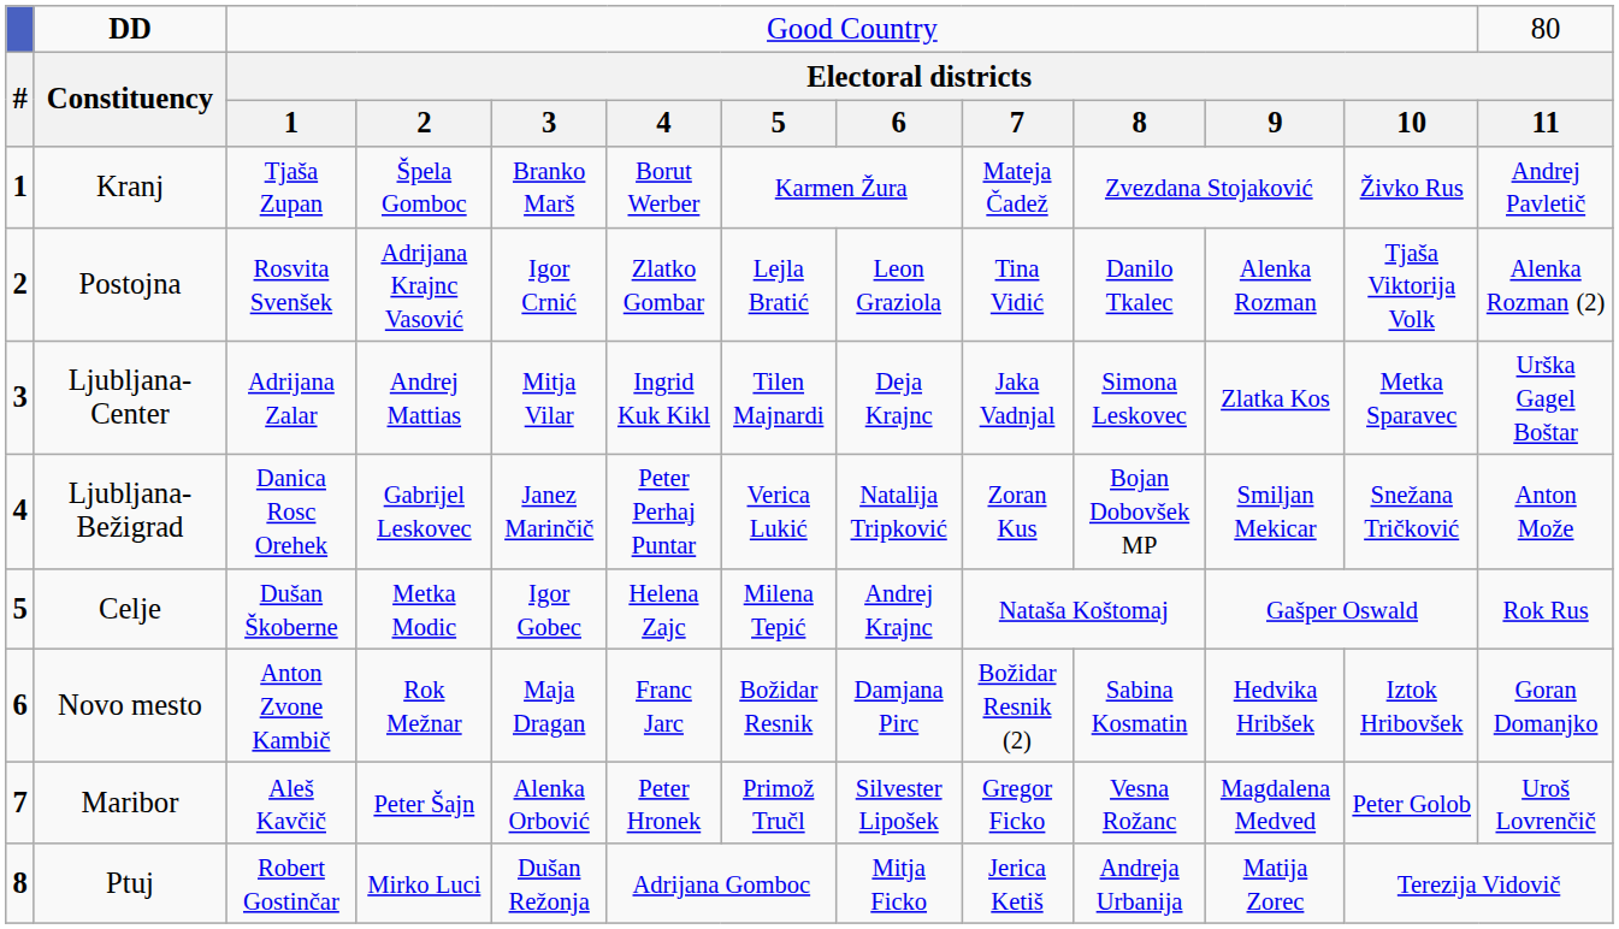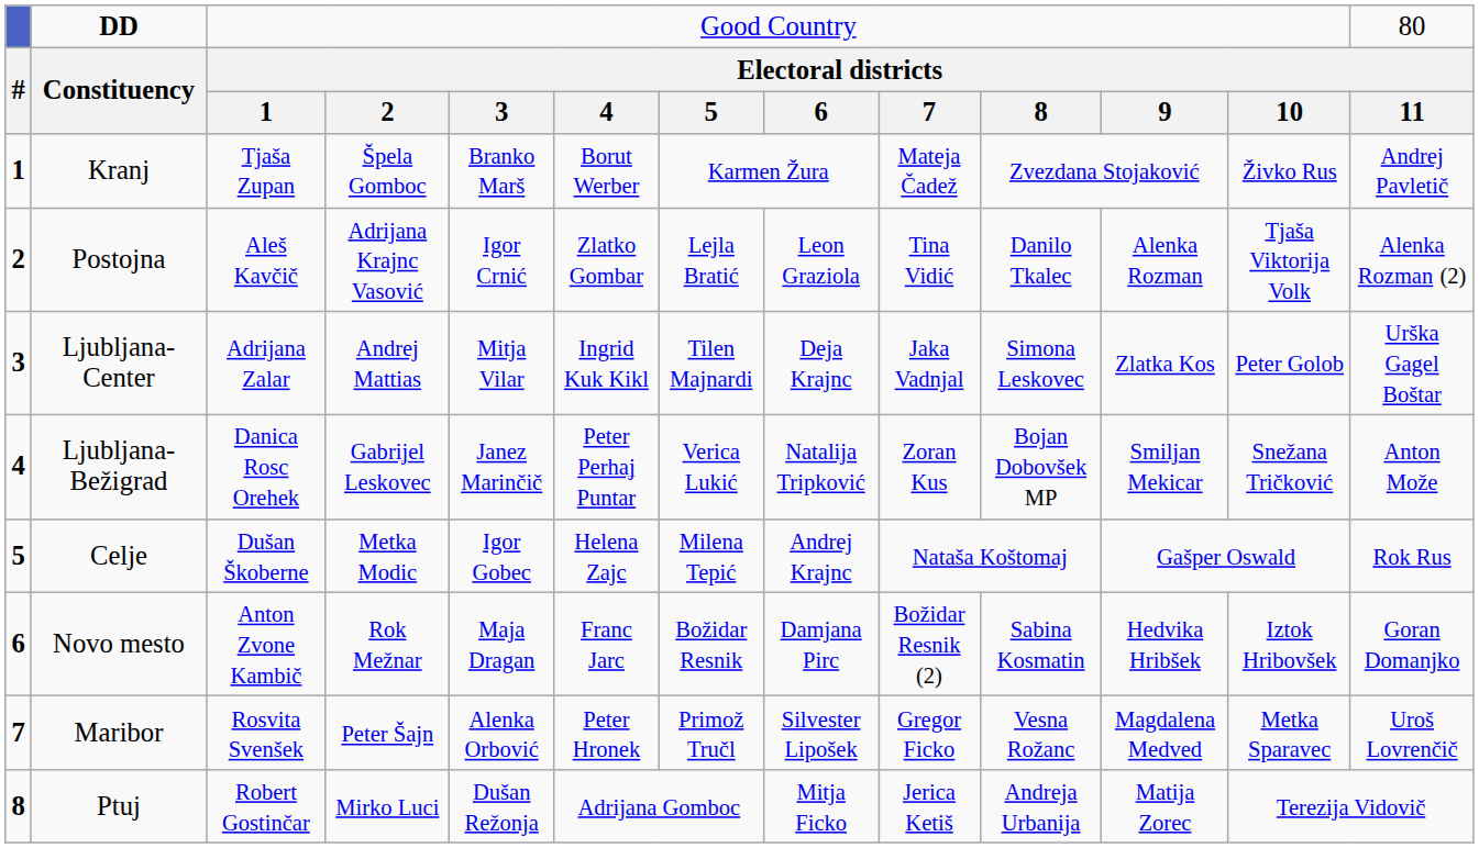 <table class="wikitable" style="text-align: center;">
 <tr>
 <td style="background:#4961c1"></td>
 <td><strong>DD</strong></td>
 <td colspan="10"><a href='#'>Good Country</a><br></td>
 <td>80<br></td>
 </tr>
 <tr>
 <th rowspan="2">#</th>
 <th rowspan="2">Constituency</th>
 <th colspan="11">Electoral districts</th>
 </tr>
 <tr>
 <th>1</th>
 <th>2</th>
 <th>3</th>
 <th>4</th>
 <th>5</th>
 <th>6</th>
 <th>7</th>
 <th>8</th>
 <th>9</th>
 <th>10</th>
 <th>11</th>
 </tr>
 <tr>
 <td style="text-align:center;"><strong>1</strong></td>
 <td>Kranj</td>
 <td><a href='#'><small>Tjaša Zupan</small></a></td>
 <td><a href='#'><small>Špela Gomboc</small></a></td>
 <td><a href='#'><small>Branko Marš</small></a></td>
 <td><a href='#'><small>Borut Werber</small></a></td>
 <td colspan="2"><a href='#'><small>Karmen Žura</small></a></td>
 <td><a href='#'><small>Mateja Čadež</small></a></td>
 <td colspan="2"><a href='#'><small>Zvezdana Stojaković</small></a></td>
 <td><a href='#'><small>Živko Rus</small></a></td>
 <td><a href='#'><small>Andrej Pavletič</small></a></td>
 </tr>
 <tr>
 <td style="text-align:center;"><strong>2</strong></td>
 <td>Postojna</td>
-<td><a href='#'><small>Rosvita Svenšek</small></a></td>
+<td><a href='#'><small>Aleš Kavčič</small></a></td>
 <td><a href='#'><small>Adrijana Krajnc Vasović</small></a></td>
 <td><a href='#'><small>Igor Crnić</small></a></td>
 <td><a href='#'><small>Zlatko Gombar</small></a></td>
 <td><a href='#'><small>Lejla Bratić</small></a></td>
 <td><a href='#'><small>Leon Graziola</small></a></td>
 <td><a href='#'><small>Tina Vidić</small></a></td>
 <td><a href='#'><small>Danilo Tkalec</small></a></td>
 <td><a href='#'><small>Alenka Rozman</small></a></td>
 <td><a href='#'><small>Tjaša Viktorija Volk</small></a></td>
 <td><a href='#'><small>Alenka Rozman</small></a> <small>(2)</small></td>
 </tr>
 <tr>
 <td style="text-align:center;"><strong>3</strong></td>
 <td>Ljubljana-Center</td>
 <td><a href='#'><small>Adrijana Zalar</small></a></td>
 <td><a href='#'><small>Andrej Mattias</small></a></td>
 <td><a href='#'><small>Mitja Vilar</small></a></td>
 <td><a href='#'><small>Ingrid Kuk Kikl</small></a></td>
 <td><a href='#'><small>Tilen Majnardi</small></a></td>
 <td><a href='#'><small>Deja Krajnc</small></a></td>
 <td><a href='#'><small>Jaka Vadnjal</small></a></td>
 <td><a href='#'><small>Simona Leskovec</small></a></td>
 <td><a href='#'><small>Zlatka Kos</small></a></td>
-<td><a href='#'><small>Metka Sparavec</small></a></td>
+<td><a href='#'><small>Peter Golob</small></a></td>
 <td><a href='#'><small>Urška Gagel Boštar</small></a></td>
 </tr>
 <tr>
 <td style="text-align:center;"><strong>4</strong></td>
 <td>Ljubljana-Bežigrad</td>
 <td><a href='#'><small>Danica Rosc Orehek</small></a></td>
 <td><a href='#'><small>Gabrijel Leskovec</small></a></td>
 <td><a href='#'><small>Janez Marinčič</small></a></td>
 <td><a href='#'><small>Peter Perhaj Puntar</small></a></td>
 <td><a href='#'><small>Verica Lukić</small></a></td>
 <td><a href='#'><small>Natalija Tripković</small></a></td>
 <td><a href='#'><small>Zoran Kus</small></a></td>
 <td><small><a href='#'>Bojan Dobovšek</a> MP</small></td>
 <td><a href='#'><small>Smiljan Mekicar</small></a></td>
 <td><a href='#'><small>Snežana Tričković</small></a></td>
 <td><a href='#'><small>Anton Može</small></a></td>
 </tr>
 <tr>
 <td style="text-align:center;"><strong>5</strong></td>
 <td>Celje</td>
 <td><a href='#'><small>Dušan Škoberne</small></a></td>
 <td><a href='#'><small>Metka Modic</small></a></td>
 <td><a href='#'><small>Igor Gobec</small></a></td>
 <td><a href='#'><small>Helena Zajc</small></a></td>
 <td><a href='#'><small>Milena Tepić</small></a></td>
 <td><a href='#'><small>Andrej Krajnc</small></a></td>
 <td colspan="2"><a href='#'><small>Nataša Koštomaj</small></a></td>
 <td colspan="2"><a href='#'><small>Gašper Oswald</small></a></td>
 <td><a href='#'><small>Rok Rus</small></a></td>
 </tr>
 <tr>
 <td style="text-align:center;"><strong>6</strong></td>
 <td>Novo mesto</td>
 <td><a href='#'><small>Anton Zvone Kambič</small></a></td>
 <td><a href='#'><small>Rok Mežnar</small></a></td>
 <td><a href='#'><small>Maja Dragan</small></a></td>
 <td><a href='#'><small>Franc Jarc</small></a></td>
 <td><a href='#'><small>Božidar Resnik</small></a></td>
 <td><a href='#'><small>Damjana Pirc</small></a></td>
 <td><a href='#'><small>Božidar Resnik</small></a> <small>(2)</small></td>
 <td><a href='#'><small>Sabina Kosmatin</small></a></td>
 <td><a href='#'><small>Hedvika Hribšek</small></a></td>
 <td><a href='#'><small>Iztok Hribovšek</small></a></td>
 <td><a href='#'><small>Goran Domanjko</small></a></td>
 </tr>
 <tr>
 <td style="text-align:center;"><strong>7</strong></td>
 <td>Maribor</td>
-<td><a href='#'><small>Aleš Kavčič</small></a></td>
+<td><a href='#'><small>Rosvita Svenšek</small></a></td>
 <td><a href='#'><small>Peter Šajn</small></a></td>
 <td><a href='#'><small>Alenka Orbović</small></a></td>
 <td><a href='#'><small>Peter Hronek</small></a></td>
 <td><a href='#'><small>Primož Tručl</small></a></td>
 <td><a href='#'><small>Silvester Lipošek</small></a></td>
 <td><a href='#'><small>Gregor Ficko</small></a></td>
 <td><a href='#'><small>Vesna Rožanc</small></a></td>
 <td><a href='#'><small>Magdalena Medved</small></a></td>
-<td><a href='#'><small>Peter Golob</small></a></td>
+<td><a href='#'><small>Metka Sparavec</small></a></td>
 <td><a href='#'><small>Uroš Lovrenčič</small></a></td>
 </tr>
 <tr>
 <td style="text-align:center;"><strong>8</strong></td>
 <td>Ptuj</td>
 <td><a href='#'><small>Robert Gostinčar</small></a></td>
 <td><a href='#'><small>Mirko Luci</small></a></td>
 <td><a href='#'><small>Dušan Režonja</small></a></td>
 <td colspan="2"><a href='#'><small>Adrijana Gomboc</small></a></td>
 <td><a href='#'><small>Mitja Ficko</small></a></td>
 <td><a href='#'><small>Jerica Ketiš</small></a></td>
 <td><a href='#'><small>Andreja Urbanija</small></a></td>
 <td><a href='#'><small>Matija Zorec</small></a></td>
 <td colspan="2"><a href='#'><small>Terezija Vidovič</small></a></td>
 </tr>
 </table>
